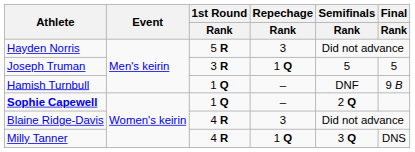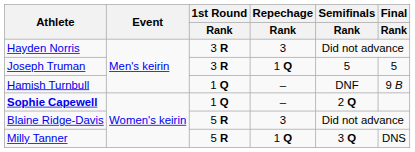 <table class=wikitable style=font-size:90%;text-align:center>
 <tr>
 <th rowspan=2>Athlete</th>
 <th rowspan=2>Event</th>
 <th>1st Round</th>
 <th>Repechage</th>
 <th>Semifinals</th>
 <th>Final</th>
 </tr>
 <tr style=font-size:95%>
 <th>Rank</th>
 <th>Rank</th>
 <th>Rank</th>
 <th>Rank</th>
 </tr>
 <tr align=center>
 <td align=left><a href='#'>Hayden Norris</a></td>
 <td align=left rowspan=3><a href='#'>Men's keirin</a></td>
-<td>5 <strong>R</strong></td>
+<td>3 <strong>R</strong></td>
 <td>3</td>
 <td colspan=2>Did not advance</td>
 </tr>
 <tr align=center>
 <td align=left><a href='#'>Joseph Truman</a></td>
 <td>3 <strong>R</strong></td>
 <td>1 <strong>Q</strong></td>
 <td>5</td>
 <td>5</td>
 </tr>
 <tr align=center>
 <td align=left><a href='#'>Hamish Turnbull</a></td>
 <td>1 <strong>Q</strong></td>
 <td>–</td>
 <td>DNF</td>
 <td>9 <em>B</em></td>
 </tr>
 <tr align=center>
 <td align=left><strong><a href='#'>Sophie Capewell</a></strong></td>
 <td align=left rowspan=3><a href='#'>Women's keirin</a></td>
 <td>1 <strong>Q</strong></td>
 <td>–</td>
 <td>2 <strong>Q</strong></td>
 <td></td>
 </tr>
 <tr align=center>
 <td align=left><a href='#'>Blaine Ridge-Davis</a></td>
-<td>4 <strong>R</strong></td>
+<td>5 <strong>R</strong></td>
 <td>3</td>
 <td colspan=2>Did not advance</td>
 </tr>
 <tr align=center>
 <td align=left><a href='#'>Milly Tanner</a></td>
-<td>4 <strong>R</strong></td>
+<td>5 <strong>R</strong></td>
 <td>1 <strong>Q</strong></td>
 <td>3 <strong>Q</strong></td>
 <td>DNS</td>
 </tr>
 </table>
